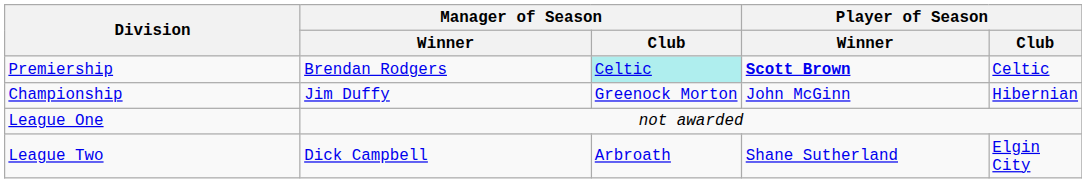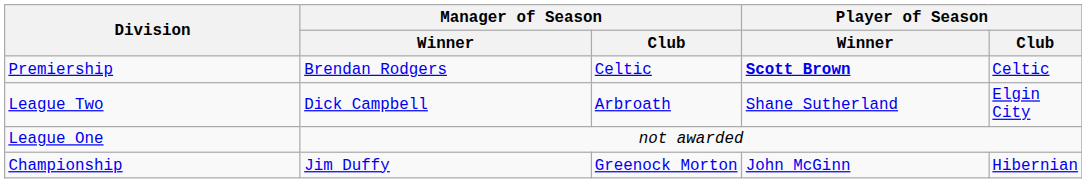 <table class="wikitable" style="text-align: left; width:100%;">
 <tr>
 <th rowspan="2" style="width:30%;">Division</th>
 <th colspan="2">Manager of Season</th>
 <th colspan="2">Player of Season</th>
 </tr>
 <tr>
 <th style="width:30%;">Winner</th>
 <th style="width:15%;">Club</th>
 <th style="width:30%;">Winner</th>
 <th style="width:15%;">Club</th>
 </tr>
 <tr>
 <td><a href='#'>Premiership</a></td>
 <td><a href='#'>Brendan Rodgers</a></td>
-<td style="background: paleturquoise;"><a href='#'>Celtic</a></td>
+<td><a href='#'>Celtic</a></td>
 <td><strong><a href='#'>Scott Brown</a></strong></td>
 <td><a href='#'>Celtic</a></td>
+</tr>
+<tr>
+<td><a href='#'>League Two</a></td>
+<td><a href='#'>Dick Campbell</a></td>
+<td><a href='#'>Arbroath</a></td>
+<td><a href='#'>Shane Sutherland</a></td>
+<td><a href='#'>Elgin City</a></td>
+</tr>
+<tr>
+<td><a href='#'>League One</a></td>
+<td colspan="4" style="text-align: center;"><em>not awarded</em></td>
 </tr>
 <tr>
 <td><a href='#'>Championship</a></td>
 <td><a href='#'>Jim Duffy</a></td>
 <td><a href='#'>Greenock Morton</a></td>
 <td><a href='#'>John McGinn</a></td>
 <td><a href='#'>Hibernian</a></td>
 </tr>
-<tr>
-<td><a href='#'>League One</a></td>
-<td colspan="4" style="text-align: center;"><em>not awarded</em></td>
-</tr>
-<tr>
-<td><a href='#'>League Two</a></td>
-<td><a href='#'>Dick Campbell</a></td>
-<td><a href='#'>Arbroath</a></td>
-<td><a href='#'>Shane Sutherland</a></td>
-<td><a href='#'>Elgin City</a></td>
-</tr>
 </table>
